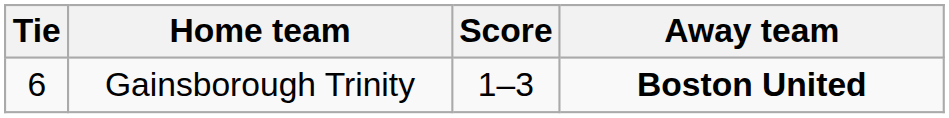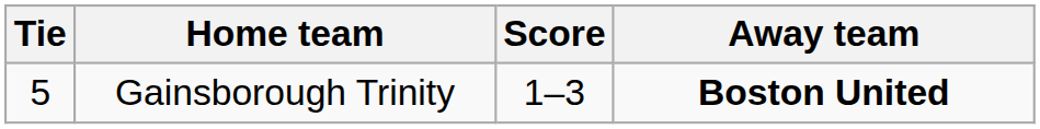 <table class="wikitable" style="text-align:center;">
 <tr>
 <th width=20>Tie</th>
 <th width=175>Home team</th>
 <th width=20>Score</th>
 <th width=175>Away team</th>
 </tr>
 <tr>
-<td>6</td>
+<td>5</td>
 <td>Gainsborough Trinity</td>
 <td>1–3</td>
 <td><strong>Boston United</strong></td>
 </tr>
 </table>
